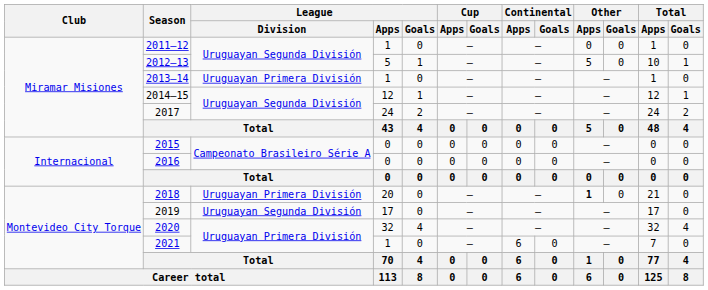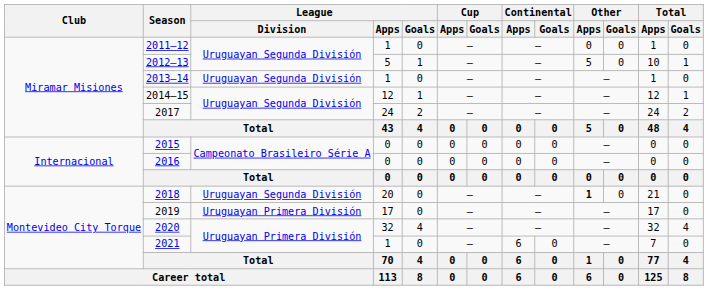 <table class="wikitable" Style="text-align: center">
 <tr>
 <th rowspan="2">Club</th>
 <th rowspan="2">Season</th>
 <th colspan="3">League</th>
 <th colspan="2">Cup</th>
 <th colspan="2">Continental</th>
 <th colspan="2">Other</th>
 <th colspan="2">Total</th>
 </tr>
 <tr>
 <th>Division</th>
 <th>Apps</th>
 <th>Goals</th>
 <th>Apps</th>
 <th>Goals</th>
 <th>Apps</th>
 <th>Goals</th>
 <th>Apps</th>
 <th>Goals</th>
 <th>Apps</th>
 <th>Goals</th>
 </tr>
 <tr>
 <td rowspan="6"><a href='#'>Miramar Misiones</a></td>
 <td><a href='#'>2011–12</a></td>
 <td rowspan="2"><a href='#'>Uruguayan Segunda División</a></td>
 <td>1</td>
 <td>0</td>
 <td colspan="2">—</td>
 <td colspan="2">—</td>
 <td>0</td>
 <td>0</td>
 <td>1</td>
 <td>0</td>
 </tr>
 <tr>
 <td><a href='#'>2012–13</a></td>
 <td>5</td>
 <td>1</td>
 <td colspan="2">—</td>
 <td colspan="2">—</td>
 <td>5</td>
 <td>0</td>
 <td>10</td>
 <td>1</td>
 </tr>
 <tr>
 <td><a href='#'>2013–14</a></td>
-<td rowspan="1"><a href='#'>Uruguayan Primera División</a></td>
+<td rowspan="1"><a href='#'>Uruguayan Segunda División</a></td>
 <td>1</td>
 <td>0</td>
 <td colspan="2">—</td>
 <td colspan="2">—</td>
 <td colspan="2">—</td>
 <td>1</td>
 <td>0</td>
 </tr>
 <tr>
 <td>2014–15</td>
 <td rowspan="2"><a href='#'>Uruguayan Segunda División</a></td>
 <td>12</td>
 <td>1</td>
 <td colspan="2">—</td>
 <td colspan="2">—</td>
 <td colspan="2">—</td>
 <td>12</td>
 <td>1</td>
 </tr>
 <tr>
 <td>2017</td>
 <td>24</td>
 <td>2</td>
 <td colspan="2">—</td>
 <td colspan="2">—</td>
 <td colspan="2">—</td>
 <td>24</td>
 <td>2</td>
 </tr>
 <tr>
 <th colspan="2">Total</th>
 <th>43</th>
 <th>4</th>
 <th>0</th>
 <th>0</th>
 <th>0</th>
 <th>0</th>
 <th>5</th>
 <th>0</th>
 <th>48</th>
 <th>4</th>
 </tr>
 <tr>
 <td rowspan="3"><a href='#'>Internacional</a></td>
 <td><a href='#'>2015</a></td>
 <td rowspan="2"><a href='#'>Campeonato Brasileiro Série A</a></td>
 <td>0</td>
 <td>0</td>
 <td>0</td>
 <td>0</td>
 <td>0</td>
 <td>0</td>
 <td colspan="2">—</td>
 <td>0</td>
 <td>0</td>
 </tr>
 <tr>
 <td><a href='#'>2016</a></td>
 <td>0</td>
 <td>0</td>
 <td>0</td>
 <td>0</td>
 <td>0</td>
 <td>0</td>
 <td colspan="2">—</td>
 <td>0</td>
 <td>0</td>
 </tr>
 <tr>
 <th colspan="2">Total</th>
 <th>0</th>
 <th>0</th>
 <th>0</th>
 <th>0</th>
 <th>0</th>
 <th>0</th>
 <th>0</th>
 <th>0</th>
 <th>0</th>
 <th>0</th>
 </tr>
 <tr>
 <td rowspan="5"><a href='#'>Montevideo City Torque</a></td>
 <td><a href='#'>2018</a></td>
-<td rowspan="1"><a href='#'>Uruguayan Primera División</a></td>
+<td rowspan="1"><a href='#'>Uruguayan Segunda División</a></td>
 <td>20</td>
 <td>0</td>
 <td colspan="2">—</td>
 <td colspan="2">—</td>
 <td><strong>1</strong></td>
 <td>0</td>
 <td>21</td>
 <td>0</td>
 </tr>
 <tr>
 <td>2019</td>
-<td rowspan="1"><a href='#'>Uruguayan Segunda División</a></td>
+<td rowspan="1"><a href='#'>Uruguayan Primera División</a></td>
 <td>17</td>
 <td>0</td>
 <td colspan="2">—</td>
 <td colspan="2">—</td>
 <td colspan="2">—</td>
 <td>17</td>
 <td>0</td>
 </tr>
 <tr>
 <td><a href='#'>2020</a></td>
 <td rowspan="2"><a href='#'>Uruguayan Primera División</a></td>
 <td>32</td>
 <td>4</td>
 <td colspan="2">—</td>
 <td colspan="2">—</td>
 <td colspan="2">—</td>
 <td>32</td>
 <td>4</td>
 </tr>
 <tr>
 <td><a href='#'>2021</a></td>
 <td>1</td>
 <td>0</td>
 <td colspan="2">—</td>
 <td>6</td>
 <td>0</td>
 <td colspan="2">—</td>
 <td>7</td>
 <td>0</td>
 </tr>
 <tr>
 <th colspan="2">Total</th>
 <th>70</th>
 <th>4</th>
 <th>0</th>
 <th>0</th>
 <th>6</th>
 <th>0</th>
 <th>1</th>
 <th>0</th>
 <th>77</th>
 <th>4</th>
 </tr>
 <tr>
 <th colspan="3">Career total</th>
 <th>113</th>
 <th>8</th>
 <th>0</th>
 <th>0</th>
 <th>6</th>
 <th>0</th>
 <th>6</th>
 <th>0</th>
 <th>125</th>
 <th>8</th>
 </tr>
 </table>
